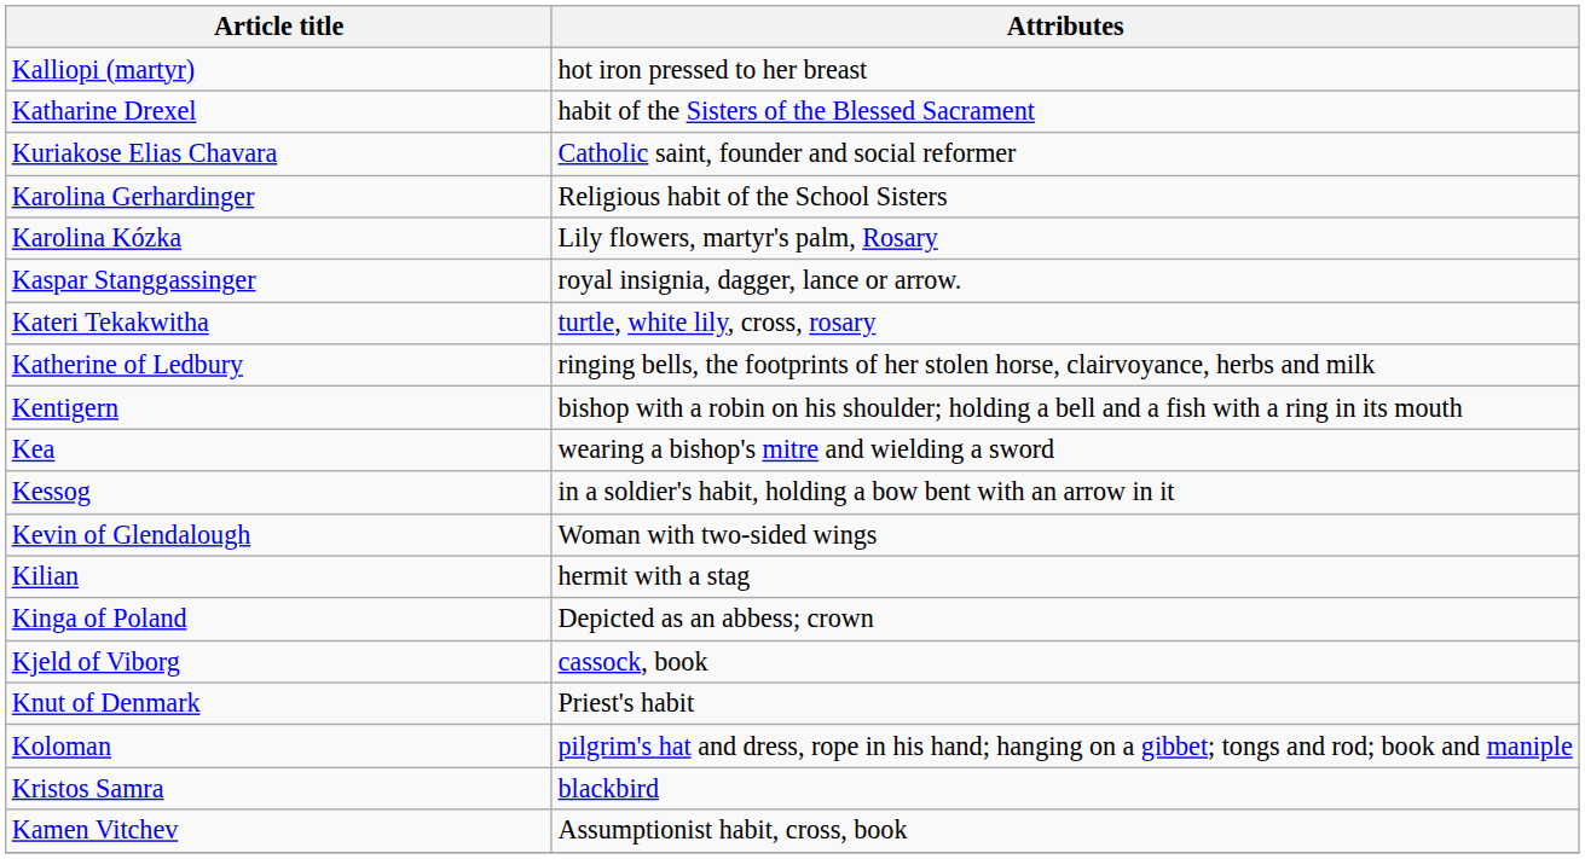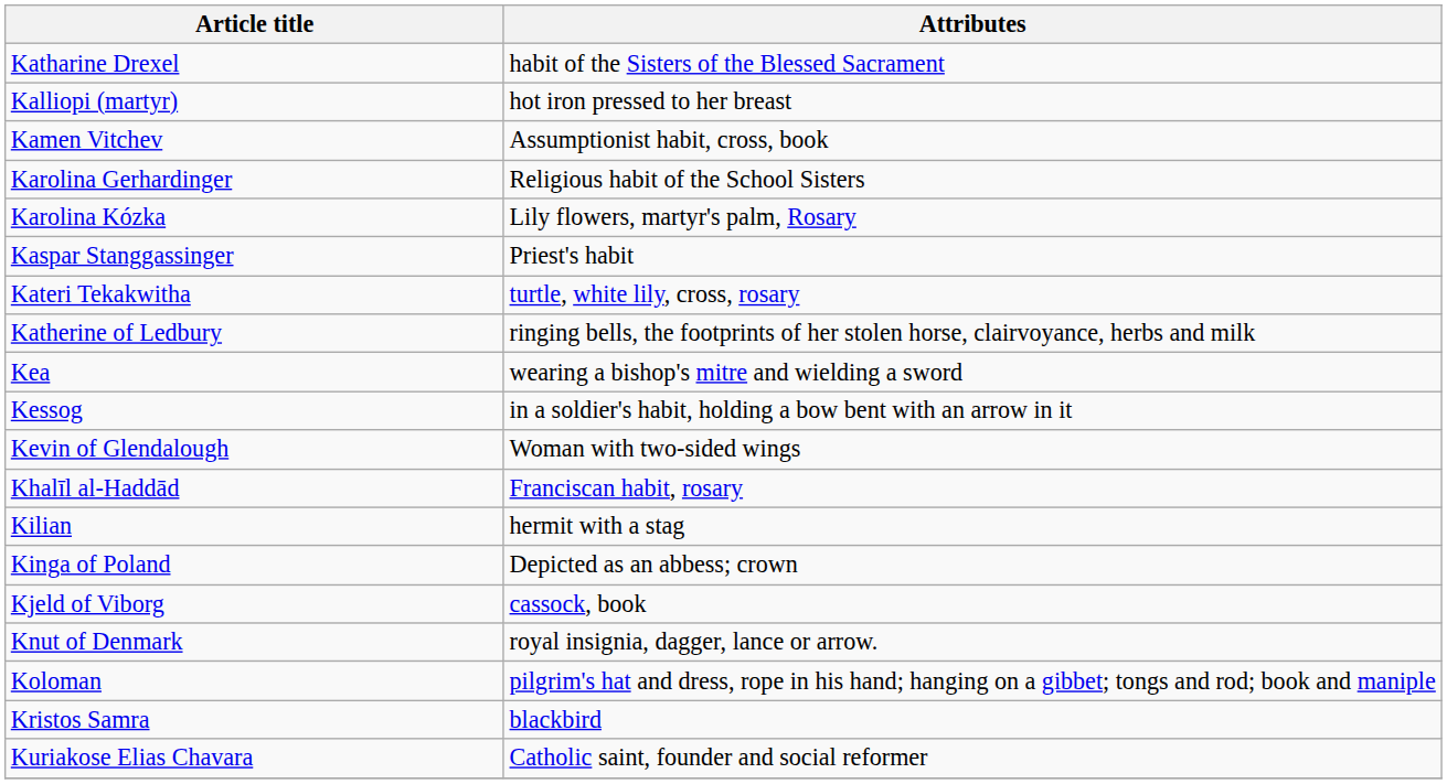 <table class="wikitable">
 <tr>
 <th scope="col" style="width: 20em;">Article title</th>
 <th scope="col">Attributes</th>
 </tr>
 <tr>
+<td><a href='#'>Katharine Drexel</a></td>
+<td>habit of the <a href='#'>Sisters of the Blessed Sacrament</a></td>
+</tr>
+<tr>
 <td><a href='#'>Kalliopi (martyr)</a></td>
 <td>hot iron pressed to her breast</td>
 </tr>
 <tr>
-<td><a href='#'>Katharine Drexel</a></td>
-<td>habit of the <a href='#'>Sisters of the Blessed Sacrament</a></td>
-</tr>
-<tr>
-<td><a href='#'>Kuriakose Elias Chavara</a></td>
-<td><a href='#'>Catholic</a> saint, founder and social reformer</td>
+<td><a href='#'>Kamen Vitchev</a></td>
+<td>Assumptionist habit, cross, book</td>
 </tr>
 <tr>
 <td><a href='#'>Karolina Gerhardinger</a></td>
 <td>Religious habit of the School Sisters</td>
 </tr>
 <tr>
 <td><a href='#'>Karolina Kózka</a></td>
 <td>Lily flowers, martyr's palm, <a href='#'>Rosary</a></td>
 </tr>
 <tr>
 <td><a href='#'>Kaspar Stanggassinger</a></td>
-<td>royal insignia, dagger, lance or arrow.</td>
+<td>Priest's habit</td>
 </tr>
 <tr>
 <td><a href='#'>Kateri Tekakwitha</a></td>
 <td><a href='#'>turtle</a>, <a href='#'>white lily</a>, cross, <a href='#'>rosary</a> </td>
 </tr>
 <tr>
 <td><a href='#'>Katherine of Ledbury</a></td>
 <td>ringing bells, the footprints of her stolen horse, clairvoyance, herbs and milk</td>
-</tr>
-<tr>
-<td><a href='#'>Kentigern</a></td>
-<td>bishop with a robin on his shoulder; holding a bell and a fish with a ring in its mouth</td>
 </tr>
 <tr>
 <td><a href='#'>Kea</a></td>
 <td>wearing a bishop's <a href='#'>mitre</a> and wielding a sword</td>
 </tr>
 <tr>
 <td><a href='#'>Kessog</a></td>
 <td>in a soldier's habit, holding a bow bent with an arrow in it</td>
 </tr>
 <tr>
 <td><a href='#'>Kevin of Glendalough</a></td>
 <td>Woman with two-sided wings</td>
+</tr>
+<tr>
+<td><a href='#'>Khalīl al-Haddād</a></td>
+<td><a href='#'>Franciscan habit</a>, <a href='#'>rosary</a></td>
 </tr>
 <tr>
 <td><a href='#'>Kilian</a></td>
 <td>hermit with a stag</td>
 </tr>
 <tr>
 <td><a href='#'>Kinga of Poland</a></td>
 <td>Depicted as an abbess; crown</td>
 </tr>
 <tr>
 <td><a href='#'>Kjeld of Viborg</a></td>
 <td><a href='#'>cassock</a>, book</td>
 </tr>
 <tr>
 <td><a href='#'>Knut of Denmark</a></td>
-<td>Priest's habit</td>
+<td>royal insignia, dagger, lance or arrow.</td>
 </tr>
 <tr>
 <td><a href='#'>Koloman</a></td>
 <td><a href='#'>pilgrim's hat</a> and dress, rope in his hand; hanging on a <a href='#'>gibbet</a>; tongs and rod; book and <a href='#'>maniple</a></td>
 </tr>
 <tr>
 <td><a href='#'>Kristos Samra</a></td>
 <td><a href='#'>blackbird</a></td>
 </tr>
 <tr>
-<td><a href='#'>Kamen Vitchev</a></td>
-<td>Assumptionist habit, cross, book</td>
+<td><a href='#'>Kuriakose Elias Chavara</a></td>
+<td><a href='#'>Catholic</a> saint, founder and social reformer</td>
 </tr>
 <tr>
 </tr>
 </table>
